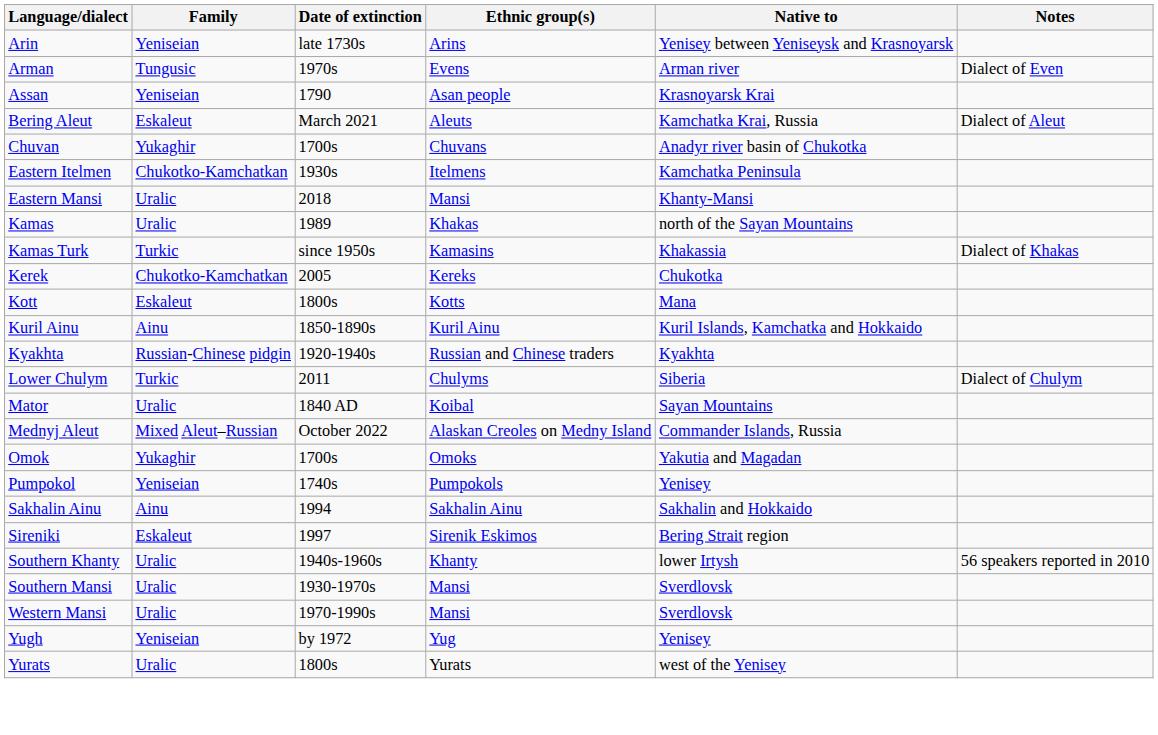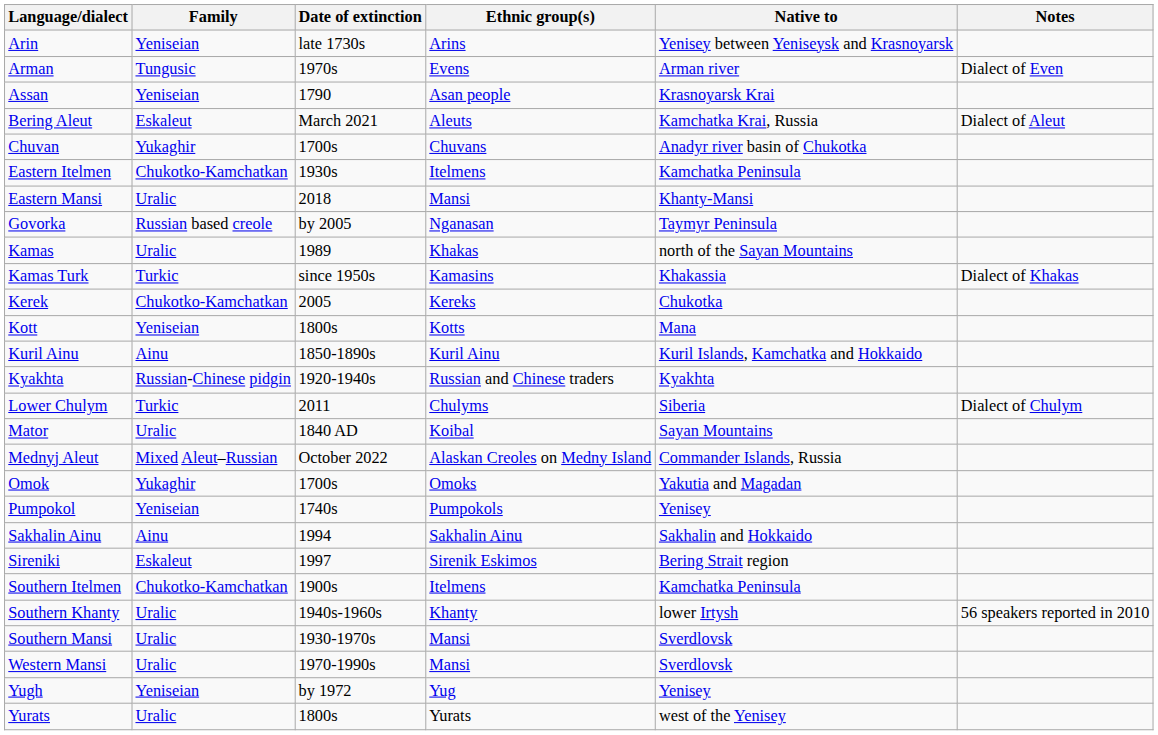 <table class="wikitable sortable">
 <tr>
 <th>Language/dialect</th>
 <th>Family</th>
 <th data-sort-type=number>Date of extinction</th>
 <th>Ethnic group(s)</th>
 <th>Native to</th>
 <th>Notes</th>
 </tr>
 <tr>
 <td><a href='#'>Arin</a></td>
 <td><a href='#'>Yeniseian</a></td>
 <td data-sort-value="1790.00001">late 1730s</td>
 <td><a href='#'>Arins</a></td>
 <td><a href='#'>Yenisey</a> between <a href='#'>Yeniseysk</a> and <a href='#'>Krasnoyarsk</a></td>
 <td></td>
 </tr>
 <tr>
 <td><a href='#'>Arman</a></td>
 <td><a href='#'>Tungusic</a></td>
 <td data-sort-value="1970.00001">1970s</td>
 <td><a href='#'>Evens</a></td>
 <td><a href='#'>Arman river</a></td>
 <td>Dialect of <a href='#'>Even</a></td>
 </tr>
 <tr>
 <td><a href='#'>Assan</a></td>
 <td><a href='#'>Yeniseian</a></td>
 <td data-sort-value="1790.00001">1790</td>
 <td><a href='#'>Asan people</a></td>
 <td><a href='#'>Krasnoyarsk Krai</a></td>
 <td></td>
 </tr>
 <tr>
 <td><a href='#'>Bering Aleut</a></td>
 <td><a href='#'>Eskaleut</a></td>
 <td data-sort-value="2021.00001">March 2021</td>
 <td><a href='#'>Aleuts</a></td>
 <td><a href='#'>Kamchatka Krai</a>, Russia</td>
 <td>Dialect of <a href='#'>Aleut</a></td>
 </tr>
 <tr>
 <td><a href='#'>Chuvan</a></td>
 <td><a href='#'>Yukaghir</a></td>
 <td data-sort-value="1700.00001">1700s</td>
 <td><a href='#'>Chuvans</a></td>
 <td><a href='#'>Anadyr river</a> basin of <a href='#'>Chukotka</a></td>
 <td></td>
 </tr>
 <tr>
 <td><a href='#'>Eastern Itelmen</a></td>
 <td><a href='#'>Chukotko-Kamchatkan</a></td>
 <td data-sort-value="1930.00001">1930s</td>
 <td><a href='#'>Itelmens</a></td>
 <td><a href='#'>Kamchatka Peninsula</a></td>
 <td></td>
 </tr>
 <tr>
 <td><a href='#'>Eastern Mansi</a></td>
 <td><a href='#'>Uralic</a></td>
 <td data-sort-value="2018.00001">2018</td>
 <td><a href='#'>Mansi</a></td>
 <td><a href='#'>Khanty-Mansi</a></td>
 <td></td>
 </tr>
 <tr>
+<td><a href='#'>Govorka</a></td>
+<td><a href='#'>Russian</a> based <a href='#'>creole</a></td>
+<td data-sort-value="2005.00001">by 2005</td>
+<td><a href='#'>Nganasan</a></td>
+<td><a href='#'>Taymyr Peninsula</a></td>
+<td></td>
+</tr>
+<tr>
 <td><a href='#'>Kamas</a></td>
 <td><a href='#'>Uralic</a></td>
 <td data-sort-value="1989.00001">1989</td>
 <td><a href='#'>Khakas</a></td>
 <td>north of the <a href='#'>Sayan Mountains</a></td>
 <td></td>
 </tr>
 <tr>
 <td><a href='#'>Kamas Turk</a></td>
 <td><a href='#'>Turkic</a></td>
 <td data-sort-value="1950.00001">since 1950s</td>
 <td><a href='#'>Kamasins</a></td>
 <td><a href='#'>Khakassia</a></td>
 <td>Dialect of <a href='#'>Khakas</a></td>
 </tr>
 <tr>
 <td><a href='#'>Kerek</a></td>
 <td><a href='#'>Chukotko-Kamchatkan</a></td>
 <td data-sort-value="2005.00001">2005</td>
 <td><a href='#'>Kereks</a></td>
 <td><a href='#'>Chukotka</a></td>
 <td></td>
 </tr>
 <tr>
 <td><a href='#'>Kott</a></td>
-<td><a href='#'>Eskaleut</a></td>
+<td><a href='#'>Yeniseian</a></td>
 <td data-sort-value="1800.00001">1800s</td>
 <td><a href='#'>Kotts</a></td>
 <td><a href='#'>Mana</a></td>
 <td></td>
 </tr>
 <tr>
 <td><a href='#'>Kuril Ainu</a></td>
 <td><a href='#'>Ainu</a></td>
 <td data-sort-value="1850.00001">1850-1890s</td>
 <td><a href='#'>Kuril Ainu</a></td>
 <td><a href='#'>Kuril Islands</a>, <a href='#'>Kamchatka</a> and <a href='#'>Hokkaido</a></td>
 <td></td>
 </tr>
 <tr>
 <td><a href='#'>Kyakhta</a></td>
 <td><a href='#'>Russian</a>-<a href='#'>Chinese</a> <a href='#'>pidgin</a></td>
 <td data-sort-value="1920.00001">1920-1940s</td>
 <td><a href='#'>Russian</a> and <a href='#'>Chinese</a> traders</td>
 <td><a href='#'>Kyakhta</a></td>
 <td></td>
 </tr>
 <tr>
 <td><a href='#'>Lower Chulym</a></td>
 <td><a href='#'>Turkic</a></td>
 <td data-sort-value="2011.00001">2011</td>
 <td><a href='#'>Chulyms</a></td>
 <td><a href='#'>Siberia</a></td>
 <td>Dialect of <a href='#'>Chulym</a></td>
 </tr>
 <tr>
 <td><a href='#'>Mator</a></td>
 <td><a href='#'>Uralic</a></td>
 <td data-sort-value="1840.00001">1840 AD</td>
 <td><a href='#'>Koibal</a></td>
 <td><a href='#'>Sayan Mountains</a></td>
 <td></td>
 </tr>
 <tr>
 <td><a href='#'>Mednyj Aleut</a></td>
 <td><a href='#'>Mixed</a> <a href='#'>Aleut</a>–<a href='#'>Russian</a></td>
 <td data-sort-value="2022.00001">October 2022</td>
 <td><a href='#'>Alaskan Creoles</a> on <a href='#'>Medny Island</a></td>
 <td><a href='#'>Commander Islands</a>, Russia</td>
 <td></td>
 </tr>
 <tr>
 <td><a href='#'>Omok</a></td>
 <td><a href='#'>Yukaghir</a></td>
 <td data-sort-value="1700.00001">1700s</td>
 <td><a href='#'>Omoks</a></td>
 <td><a href='#'>Yakutia</a> and <a href='#'>Magadan</a></td>
 <td></td>
 </tr>
 <tr>
 <td><a href='#'>Pumpokol</a></td>
 <td><a href='#'>Yeniseian</a></td>
 <td data-sort-value="1740.00001">1740s</td>
 <td><a href='#'>Pumpokols</a></td>
 <td><a href='#'>Yenisey</a></td>
 <td></td>
 </tr>
 <tr>
 <td><a href='#'>Sakhalin Ainu</a></td>
 <td><a href='#'>Ainu</a></td>
 <td data-sort-value="1994.00001">1994</td>
 <td><a href='#'>Sakhalin Ainu</a></td>
 <td><a href='#'>Sakhalin</a> and <a href='#'>Hokkaido</a></td>
 <td></td>
 </tr>
 <tr>
 <td><a href='#'>Sireniki</a></td>
 <td><a href='#'>Eskaleut</a></td>
 <td data-sort-value="1997.00001">1997</td>
 <td><a href='#'>Sirenik Eskimos</a></td>
 <td><a href='#'>Bering Strait</a> region</td>
 <td></td>
 </tr>
 <tr>
+<td><a href='#'>Southern Itelmen</a></td>
+<td><a href='#'>Chukotko-Kamchatkan</a></td>
+<td data-sort-value="1900.00001">1900s</td>
+<td><a href='#'>Itelmens</a></td>
+<td><a href='#'>Kamchatka Peninsula</a></td>
+<td></td>
+</tr>
+<tr>
 <td><a href='#'>Southern Khanty</a></td>
 <td><a href='#'>Uralic</a></td>
 <td data-sort-value="1940.00001">1940s-1960s</td>
 <td><a href='#'>Khanty</a></td>
 <td>lower <a href='#'>Irtysh</a></td>
 <td>56 speakers reported in 2010</td>
 </tr>
 <tr>
 <td><a href='#'>Southern Mansi</a></td>
 <td><a href='#'>Uralic</a></td>
 <td data-sort-value="1930.00001">1930-1970s</td>
 <td><a href='#'>Mansi</a></td>
 <td><a href='#'>Sverdlovsk</a></td>
 <td></td>
 </tr>
 <tr>
 <td><a href='#'>Western Mansi</a></td>
 <td><a href='#'>Uralic</a></td>
 <td data-sort-value="1970.00001">1970-1990s</td>
 <td><a href='#'>Mansi</a></td>
 <td><a href='#'>Sverdlovsk</a></td>
 <td></td>
 </tr>
 <tr>
 <td><a href='#'>Yugh</a></td>
 <td><a href='#'>Yeniseian</a></td>
 <td data-sort-value="1972.00001">by 1972</td>
 <td><a href='#'>Yug</a></td>
 <td><a href='#'>Yenisey</a></td>
 <td></td>
 </tr>
 <tr>
 <td><a href='#'>Yurats</a></td>
 <td><a href='#'>Uralic</a></td>
 <td data-sort-value="1800.00001">1800s</td>
 <td>Yurats</td>
 <td>west of the <a href='#'>Yenisey</a></td>
 <td></td>
 </tr>
 </table>
